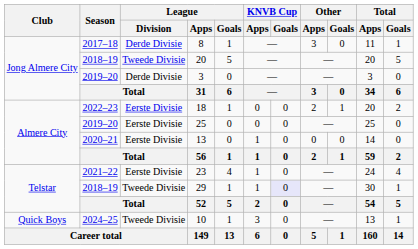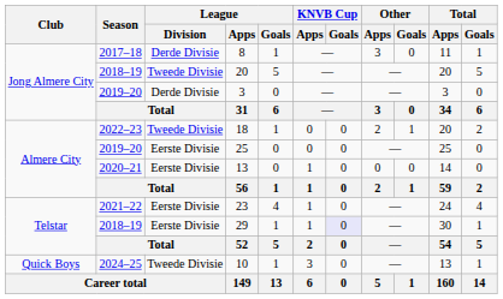 <table class="wikitable" style="text-align:center">
 <tr>
 <th rowspan="2">Club</th>
 <th rowspan="2">Season</th>
 <th colspan="3">League</th>
 <th colspan="2"><a href='#'>KNVB Cup</a></th>
 <th colspan="2">Other</th>
 <th colspan="2">Total</th>
 </tr>
 <tr>
 <th>Division</th>
 <th>Apps</th>
 <th>Goals</th>
 <th>Apps</th>
 <th>Goals</th>
 <th>Apps</th>
 <th>Goals</th>
 <th>Apps</th>
 <th>Goals</th>
 </tr>
 <tr>
 <td rowspan="4"><a href='#'>Jong Almere City</a></td>
 <td><a href='#'>2017–18</a></td>
 <td><a href='#'>Derde Divisie</a></td>
 <td>8</td>
 <td>1</td>
 <td colspan="2">—</td>
 <td>3</td>
 <td>0</td>
 <td>11</td>
 <td>1</td>
 </tr>
 <tr>
 <td><a href='#'>2018–19</a></td>
 <td><a href='#'>Tweede Divisie</a></td>
 <td>20</td>
 <td>5</td>
 <td colspan="2">—</td>
 <td colspan="2">—</td>
 <td>20</td>
 <td>5</td>
 </tr>
 <tr>
 <td><a href='#'>2019–20</a></td>
 <td>Derde Divisie</td>
 <td>3</td>
 <td>0</td>
 <td colspan="2">—</td>
 <td colspan="2">—</td>
 <td>3</td>
 <td>0</td>
 </tr>
 <tr>
 <th colspan="2">Total</th>
 <th>31</th>
 <th>6</th>
 <th colspan="2">—</th>
 <th>3</th>
 <th>0</th>
 <th>34</th>
 <th>6</th>
 </tr>
 <tr>
 <td rowspan="4"><a href='#'>Almere City</a></td>
 <td><a href='#'>2022–23</a></td>
-<td><a href='#'>Eerste Divisie</a></td>
+<td><a href='#'>Tweede Divisie</a></td>
 <td>18</td>
 <td>1</td>
 <td>0</td>
 <td>0</td>
 <td>2</td>
 <td>1</td>
 <td>20</td>
 <td>2</td>
 </tr>
 <tr>
 <td><a href='#'>2019–20</a></td>
 <td>Eerste Divisie</td>
 <td>25</td>
 <td>0</td>
 <td>0</td>
 <td>0</td>
 <td colspan="2">—</td>
 <td>25</td>
 <td>0</td>
 </tr>
 <tr>
 <td><a href='#'>2020–21</a></td>
 <td>Eerste Divisie</td>
 <td>13</td>
 <td>0</td>
 <td>1</td>
 <td>0</td>
 <td>0</td>
 <td>0</td>
 <td>14</td>
 <td>0</td>
 </tr>
 <tr>
 <th colspan="2">Total</th>
 <th>56</th>
 <th>1</th>
 <th>1</th>
 <th>0</th>
 <th>2</th>
 <th>1</th>
 <th>59</th>
 <th>2</th>
 </tr>
 <tr>
 <td rowspan="3"><a href='#'>Telstar</a></td>
 <td><a href='#'>2021–22</a></td>
 <td>Eerste Divisie</td>
 <td>23</td>
 <td>4</td>
 <td>1</td>
 <td>0</td>
 <td colspan="2">—</td>
 <td>24</td>
 <td>4</td>
 </tr>
 <tr>
 <td><a href='#'>2018–19</a></td>
-<td>Tweede Divisie</td>
+<td>Eerste Divisie</td>
 <td>29</td>
 <td>1</td>
 <td>1</td>
 <td style="background: lavender;">0</td>
 <td colspan="2">—</td>
 <td>30</td>
 <td>1</td>
 </tr>
 <tr>
 <th colspan="2">Total</th>
 <th>52</th>
 <th>5</th>
 <th>2</th>
 <th>0</th>
 <th colspan="2">—</th>
 <th>54</th>
 <th>5</th>
 </tr>
 <tr>
 <td><a href='#'>Quick Boys</a></td>
 <td><a href='#'>2024–25</a></td>
 <td>Tweede Divisie</td>
 <td>10</td>
 <td>1</td>
 <td>3</td>
 <td>0</td>
 <td colspan="2">—</td>
 <td>13</td>
 <td>1</td>
 </tr>
 <tr>
 <th colspan="3">Career total</th>
 <th>149</th>
 <th>13</th>
 <th>6</th>
 <th>0</th>
 <th>5</th>
 <th>1</th>
 <th>160</th>
 <th>14</th>
 </tr>
 </table>
